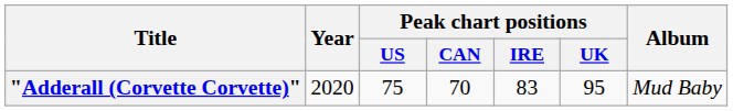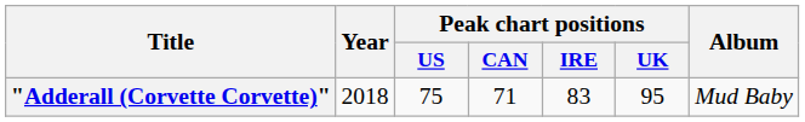 <table class="wikitable plainrowheaders" style="text-align:center;">
 <tr>
 <th rowspan="2">Title</th>
 <th rowspan="2">Year</th>
 <th colspan="4">Peak chart positions</th>
 <th rowspan="2">Album</th>
 </tr>
 <tr>
 <th scope="col" style="width:3em; font-size:90%"><a href='#'>US</a><br></th>
 <th scope="col" style="width:3em; font-size:90%"><a href='#'>CAN</a><br></th>
 <th scope="col" style="width:3em; font-size:90%"><a href='#'>IRE</a><br></th>
 <th scope="col" style="width:3em; font-size:90%"><a href='#'>UK</a><br></th>
 </tr>
 <tr>
 <th scope="row">"<a href='#'>Adderall (Corvette Corvette)</a>"<br></th>
-<td>2020</td>
+<td>2018</td>
 <td>75</td>
-<td>70</td>
+<td>71</td>
 <td>83</td>
 <td>95</td>
 <td><em>Mud Baby</em></td>
 </tr>
 </table>
